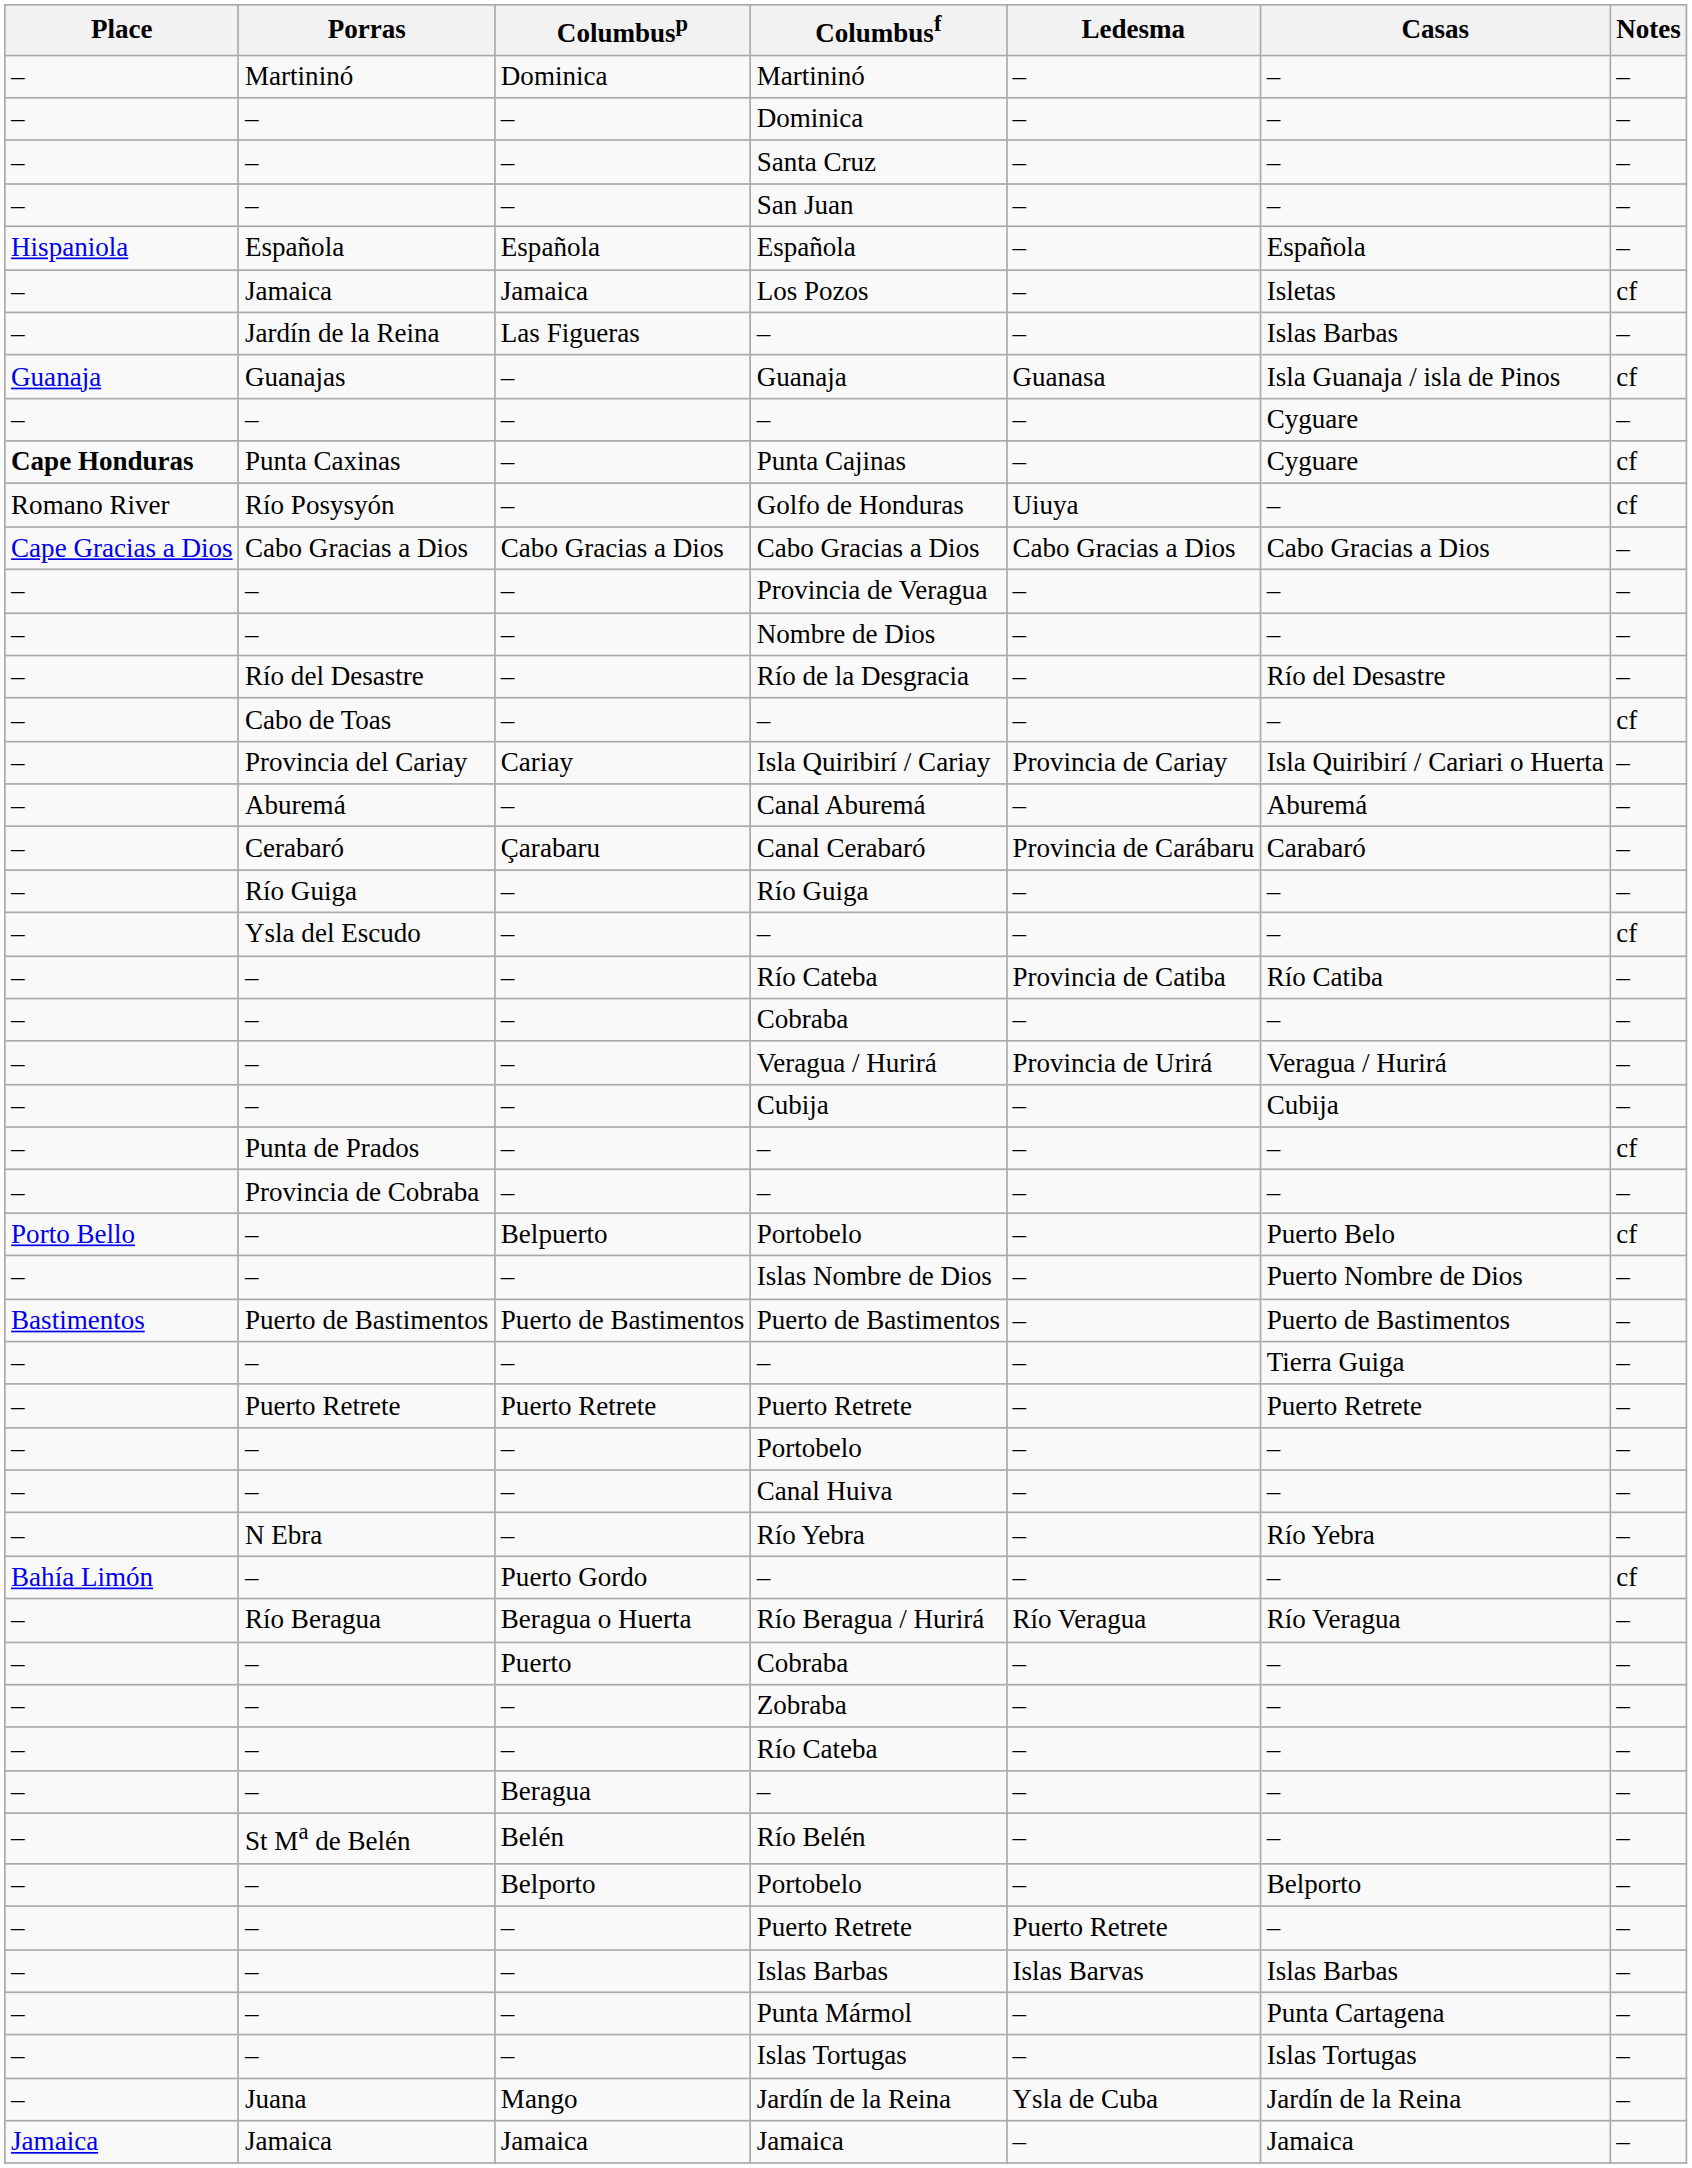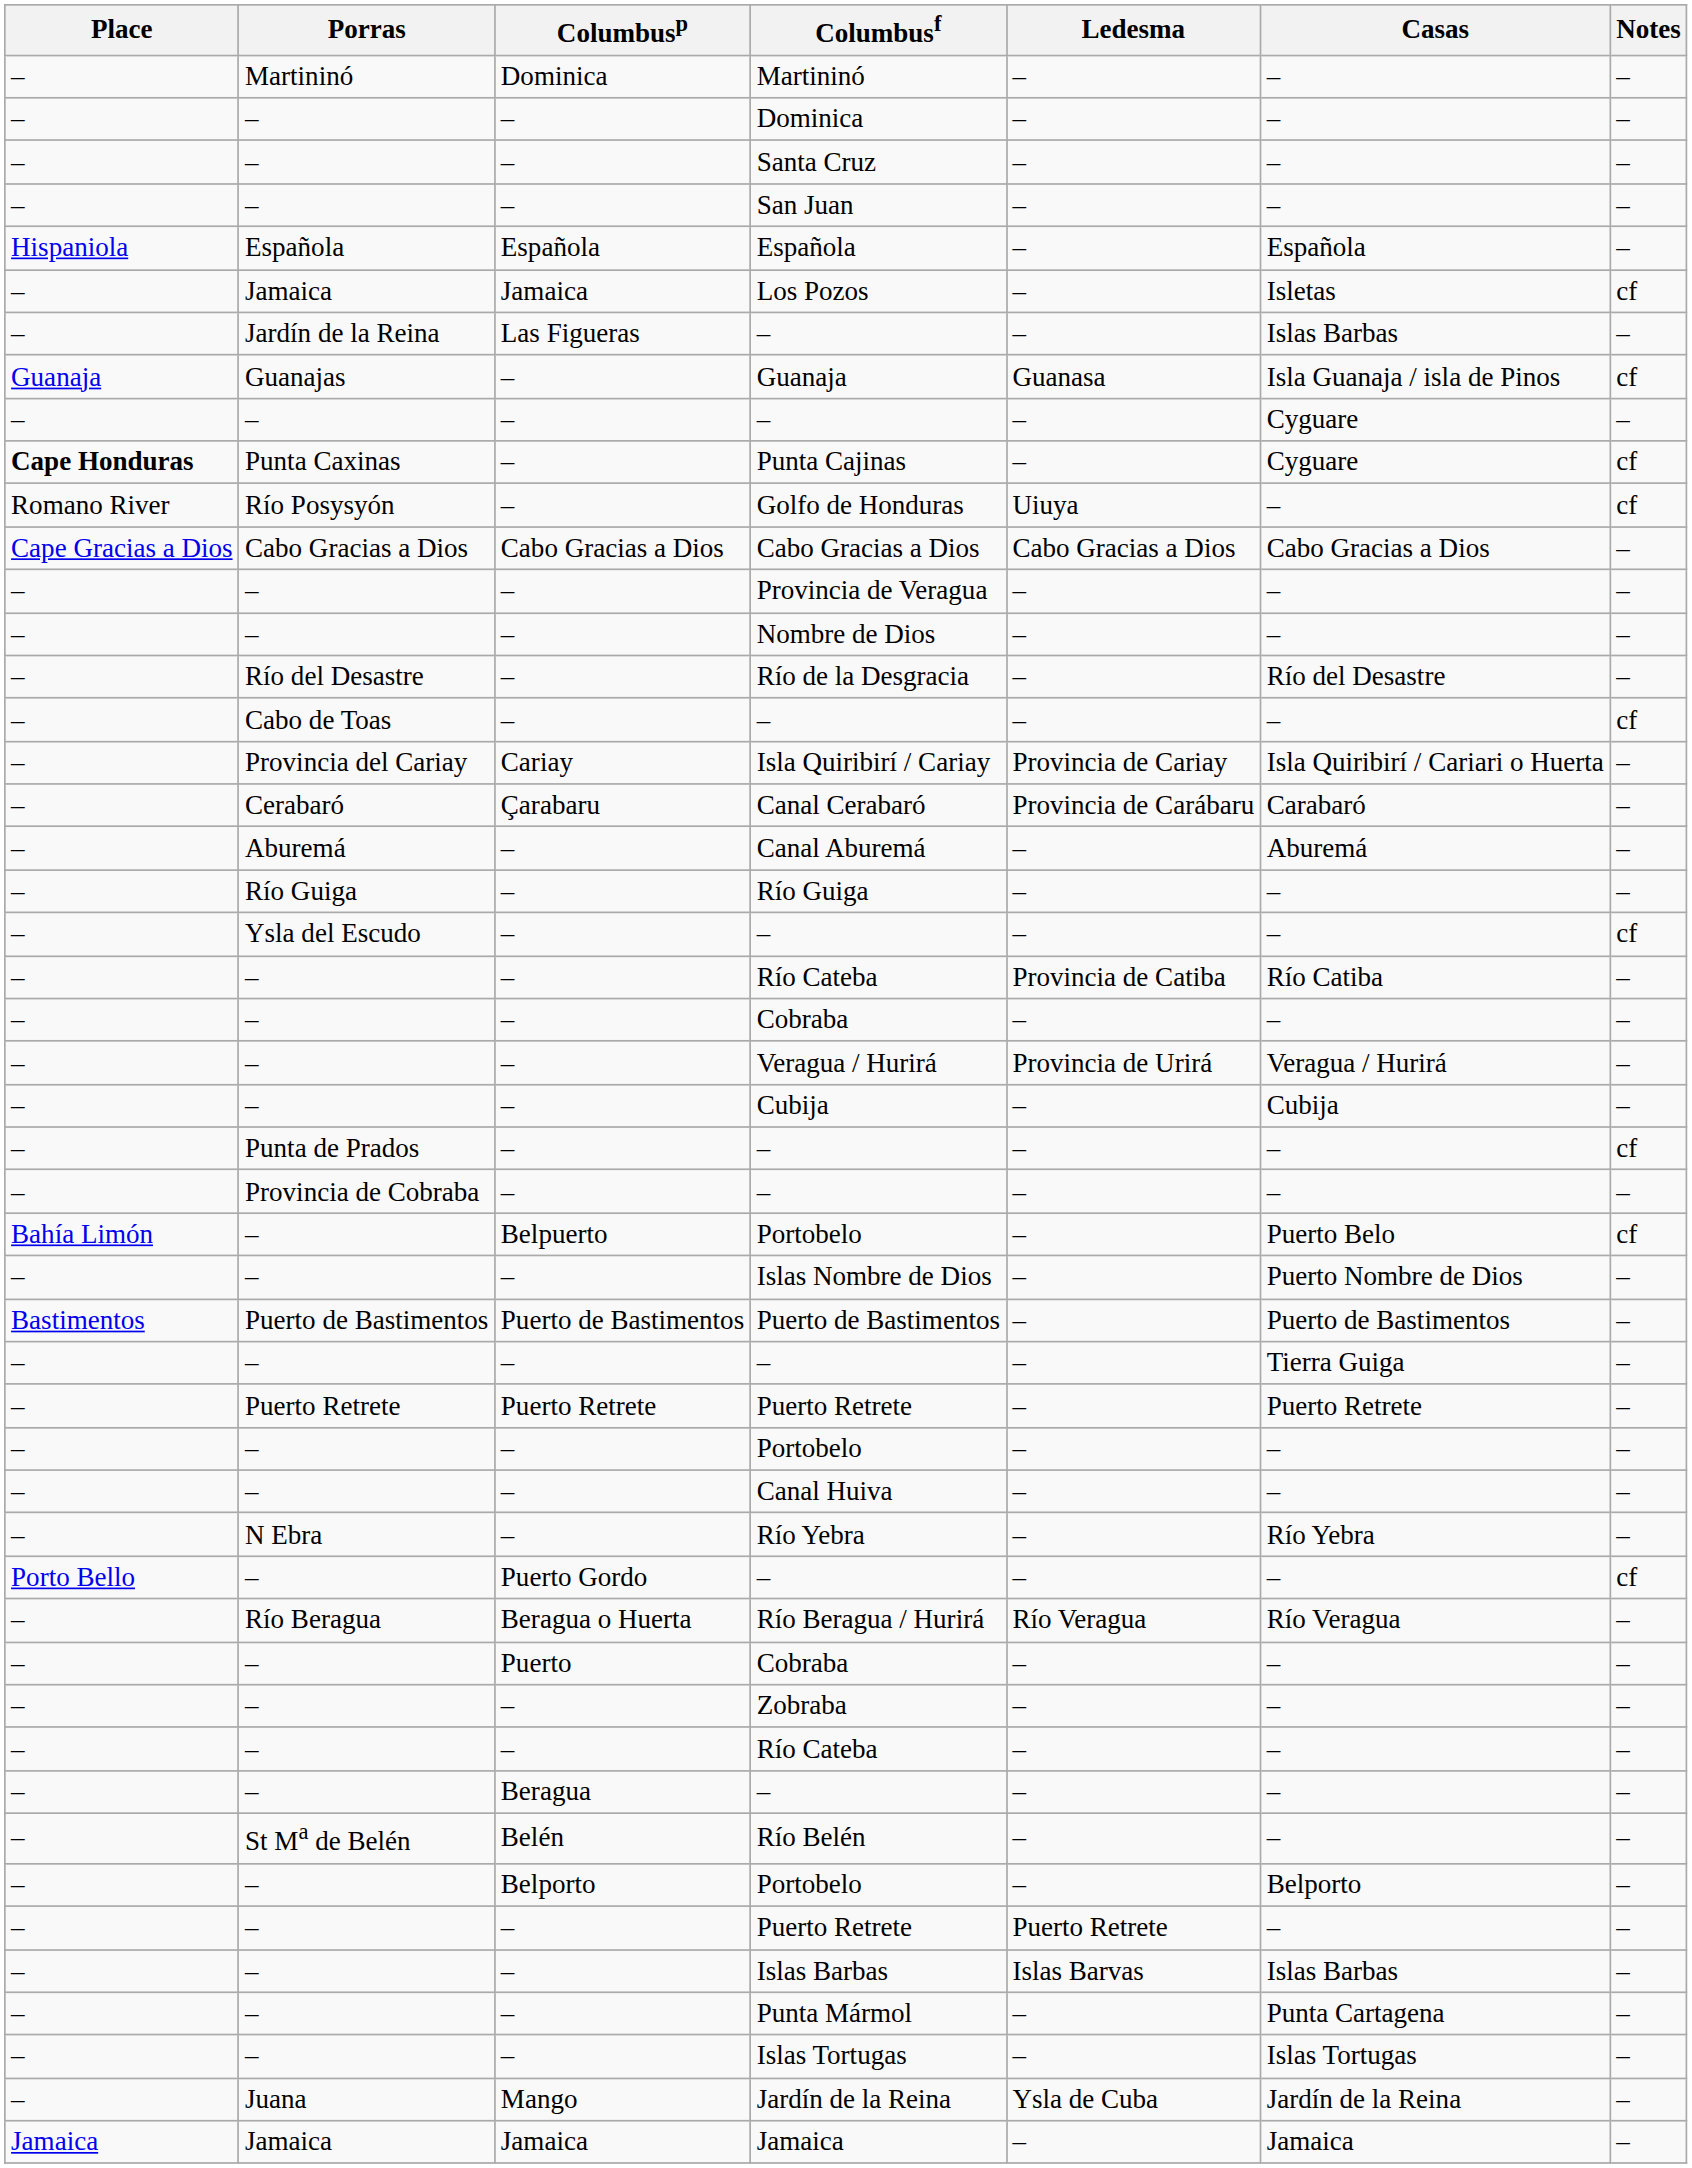 <table class="wikitable sortable static-row-numbers mw-collapsible">
 <tr>
 <th class=unsortable>Place</th>
 <th class=unsortable>Porras</th>
 <th class=unsortable>Columbus<sup>p</sup></th>
 <th class=unsortable>Columbus<sup>f</sup></th>
 <th class=unsortable>Ledesma</th>
 <th class=unsortable>Casas</th>
 <th class=unsortable>Notes</th>
 </tr>
 <tr>
 <td>–</td>
 <td>Martininó</td>
 <td>Dominica</td>
 <td>Martininó</td>
 <td>–</td>
 <td>–</td>
 <td>–</td>
 </tr>
 <tr>
 <td>–</td>
 <td>–</td>
 <td>–</td>
 <td>Dominica</td>
 <td>–</td>
 <td>–</td>
 <td>–</td>
 </tr>
 <tr>
 <td>–</td>
 <td>–</td>
 <td>–</td>
 <td>Santa Cruz</td>
 <td>–</td>
 <td>–</td>
 <td>–</td>
 </tr>
 <tr>
 <td>–</td>
 <td>–</td>
 <td>–</td>
 <td>San Juan</td>
 <td>–</td>
 <td>–</td>
 <td>–</td>
 </tr>
 <tr>
 <td><a href='#'>Hispaniola</a></td>
 <td>Española</td>
 <td>Española</td>
 <td>Española</td>
 <td>–</td>
 <td>Española</td>
 <td>–</td>
 </tr>
 <tr>
 <td>–</td>
 <td>Jamaica</td>
 <td>Jamaica</td>
 <td>Los Pozos</td>
 <td>–</td>
 <td>Isletas</td>
 <td>cf</td>
 </tr>
 <tr>
 <td>–</td>
 <td>Jardín de la Reina</td>
 <td>Las Figueras</td>
 <td>–</td>
 <td>–</td>
 <td>Islas Barbas</td>
 <td>–</td>
 </tr>
 <tr>
 <td><a href='#'>Guanaja</a></td>
 <td>Guanajas</td>
 <td>–</td>
 <td>Guanaja</td>
 <td>Guanasa</td>
 <td>Isla Guanaja / isla de Pinos</td>
 <td>cf</td>
 </tr>
 <tr>
 <td>–</td>
 <td>–</td>
 <td>–</td>
 <td>–</td>
 <td>–</td>
 <td>Cyguare</td>
 <td>–</td>
 </tr>
 <tr>
 <td><strong>Cape Honduras</strong></td>
 <td>Punta Caxinas</td>
 <td>–</td>
 <td>Punta Cajinas</td>
 <td>–</td>
 <td>Cyguare</td>
 <td>cf</td>
 </tr>
 <tr>
 <td>Romano River</td>
 <td>Río Posysyón</td>
 <td>–</td>
 <td>Golfo de Honduras</td>
 <td>Uiuya</td>
 <td>–</td>
 <td>cf</td>
 </tr>
 <tr>
 <td><a href='#'>Cape Gracias a Dios</a></td>
 <td>Cabo Gracias a Dios</td>
 <td>Cabo Gracias a Dios</td>
 <td>Cabo Gracias a Dios</td>
 <td>Cabo Gracias a Dios</td>
 <td>Cabo Gracias a Dios</td>
 <td>–</td>
 </tr>
 <tr>
 <td>–</td>
 <td>–</td>
 <td>–</td>
 <td>Provincia de Veragua</td>
 <td>–</td>
 <td>–</td>
 <td>–</td>
 </tr>
 <tr>
 <td>–</td>
 <td>–</td>
 <td>–</td>
 <td>Nombre de Dios</td>
 <td>–</td>
 <td>–</td>
 <td>–</td>
 </tr>
 <tr>
 <td>–</td>
 <td>Río del Desastre</td>
 <td>–</td>
 <td>Río de la Desgracia</td>
 <td>–</td>
 <td>Río del Desastre</td>
 <td>–</td>
 </tr>
 <tr>
 <td>–</td>
 <td>Cabo de Toas</td>
 <td>–</td>
 <td>–</td>
 <td>–</td>
 <td>–</td>
 <td>cf</td>
 </tr>
 <tr>
 <td>–</td>
 <td>Provincia del Cariay</td>
 <td>Cariay</td>
 <td>Isla Quiribirí / Cariay</td>
 <td>Provincia de Cariay</td>
 <td>Isla Quiribirí / Cariari o Huerta</td>
 <td>–</td>
 </tr>
 <tr>
 <td>–</td>
+<td>Cerabaró</td>
+<td>Çarabaru</td>
+<td>Canal Cerabaró</td>
+<td>Provincia de Carábaru</td>
+<td>Carabaró</td>
+<td>–</td>
+</tr>
+<tr>
+<td>–</td>
 <td>Aburemá</td>
 <td>–</td>
 <td>Canal Aburemá</td>
 <td>–</td>
 <td>Aburemá</td>
-<td>–</td>
-</tr>
-<tr>
-<td>–</td>
-<td>Cerabaró</td>
-<td>Çarabaru</td>
-<td>Canal Cerabaró</td>
-<td>Provincia de Carábaru</td>
-<td>Carabaró</td>
 <td>–</td>
 </tr>
 <tr>
 <td>–</td>
 <td>Río Guiga</td>
 <td>–</td>
 <td>Río Guiga</td>
 <td>–</td>
 <td>–</td>
 <td>–</td>
 </tr>
 <tr>
 <td>–</td>
 <td>Ysla del Escudo</td>
 <td>–</td>
 <td>–</td>
 <td>–</td>
 <td>–</td>
 <td>cf</td>
 </tr>
 <tr>
 <td>–</td>
 <td>–</td>
 <td>–</td>
 <td>Río Cateba</td>
 <td>Provincia de Catiba</td>
 <td>Río Catiba</td>
 <td>–</td>
 </tr>
 <tr>
 <td>–</td>
 <td>–</td>
 <td>–</td>
 <td>Cobraba</td>
 <td>–</td>
 <td>–</td>
 <td>–</td>
 </tr>
 <tr>
 <td>–</td>
 <td>–</td>
 <td>–</td>
 <td>Veragua / Hurirá</td>
 <td>Provincia de Urirá</td>
 <td>Veragua / Hurirá</td>
 <td>–</td>
 </tr>
 <tr>
 <td>–</td>
 <td>–</td>
 <td>–</td>
 <td>Cubija</td>
 <td>–</td>
 <td>Cubija</td>
 <td>–</td>
 </tr>
 <tr>
 <td>–</td>
 <td>Punta de Prados</td>
 <td>–</td>
 <td>–</td>
 <td>–</td>
 <td>–</td>
 <td>cf</td>
 </tr>
 <tr>
 <td>–</td>
 <td>Provincia de Cobraba</td>
 <td>–</td>
 <td>–</td>
 <td>–</td>
 <td>–</td>
 <td>–</td>
 </tr>
 <tr>
-<td><a href='#'>Porto Bello</a></td>
+<td><a href='#'>Bahía Limón</a></td>
 <td>–</td>
 <td>Belpuerto</td>
 <td>Portobelo</td>
 <td>–</td>
 <td>Puerto Belo</td>
 <td>cf</td>
 </tr>
 <tr>
 <td>–</td>
 <td>–</td>
 <td>–</td>
 <td>Islas Nombre de Dios</td>
 <td>–</td>
 <td>Puerto Nombre de Dios</td>
 <td>–</td>
 </tr>
 <tr>
 <td><a href='#'>Bastimentos</a></td>
 <td>Puerto de Bastimentos</td>
 <td>Puerto de Bastimentos</td>
 <td>Puerto de Bastimentos</td>
 <td>–</td>
 <td>Puerto de Bastimentos</td>
 <td>–</td>
 </tr>
 <tr>
 <td>–</td>
 <td>–</td>
 <td>–</td>
 <td>–</td>
 <td>–</td>
 <td>Tierra Guiga</td>
 <td>–</td>
 </tr>
 <tr>
 <td>–</td>
 <td>Puerto Retrete</td>
 <td>Puerto Retrete</td>
 <td>Puerto Retrete</td>
 <td>–</td>
 <td>Puerto Retrete</td>
 <td>–</td>
 </tr>
 <tr>
 <td>–</td>
 <td>–</td>
 <td>–</td>
 <td>Portobelo</td>
 <td>–</td>
 <td>–</td>
 <td>–</td>
 </tr>
 <tr>
 <td>–</td>
 <td>–</td>
 <td>–</td>
 <td>Canal Huiva</td>
 <td>–</td>
 <td>–</td>
 <td>–</td>
 </tr>
 <tr>
 <td>–</td>
 <td>N Ebra</td>
 <td>–</td>
 <td>Río Yebra</td>
 <td>–</td>
 <td>Río Yebra</td>
 <td>–</td>
 </tr>
 <tr>
-<td><a href='#'>Bahía Limón</a></td>
+<td><a href='#'>Porto Bello</a></td>
 <td>–</td>
 <td>Puerto Gordo</td>
 <td>–</td>
 <td>–</td>
 <td>–</td>
 <td>cf</td>
 </tr>
 <tr>
 <td>–</td>
 <td>Río Beragua</td>
 <td>Beragua o Huerta</td>
 <td>Río Beragua / Hurirá</td>
 <td>Río Veragua</td>
 <td>Río Veragua</td>
 <td>–</td>
 </tr>
 <tr>
 <td>–</td>
 <td>–</td>
 <td>Puerto</td>
 <td>Cobraba</td>
 <td>–</td>
 <td>–</td>
 <td>–</td>
 </tr>
 <tr>
 <td>–</td>
 <td>–</td>
 <td>–</td>
 <td>Zobraba</td>
 <td>–</td>
 <td>–</td>
 <td>–</td>
 </tr>
 <tr>
 <td>–</td>
 <td>–</td>
 <td>–</td>
 <td>Río Cateba</td>
 <td>–</td>
 <td>–</td>
 <td>–</td>
 </tr>
 <tr>
 <td>–</td>
 <td>–</td>
 <td>Beragua</td>
 <td>–</td>
 <td>–</td>
 <td>–</td>
 <td>–</td>
 </tr>
 <tr>
 <td>–</td>
 <td>St M<sup>a</sup> de Belén</td>
 <td>Belén</td>
 <td>Río Belén</td>
 <td>–</td>
 <td>–</td>
 <td>–</td>
 </tr>
 <tr>
 <td>–</td>
 <td>–</td>
 <td>Belporto</td>
 <td>Portobelo</td>
 <td>–</td>
 <td>Belporto</td>
 <td>–</td>
 </tr>
 <tr>
 <td>–</td>
 <td>–</td>
 <td>–</td>
 <td>Puerto Retrete</td>
 <td>Puerto Retrete</td>
 <td>–</td>
 <td>–</td>
 </tr>
 <tr>
 <td>–</td>
 <td>–</td>
 <td>–</td>
 <td>Islas Barbas</td>
 <td>Islas Barvas</td>
 <td>Islas Barbas</td>
 <td>–</td>
 </tr>
 <tr>
 <td>–</td>
 <td>–</td>
 <td>–</td>
 <td>Punta Mármol</td>
 <td>–</td>
 <td>Punta Cartagena</td>
 <td>–</td>
 </tr>
 <tr>
 <td>–</td>
 <td>–</td>
 <td>–</td>
 <td>Islas Tortugas</td>
 <td>–</td>
 <td>Islas Tortugas</td>
 <td>–</td>
 </tr>
 <tr>
 <td>–</td>
 <td>Juana</td>
 <td>Mango</td>
 <td>Jardín de la Reina</td>
 <td>Ysla de Cuba</td>
 <td>Jardín de la Reina</td>
 <td>–</td>
 </tr>
 <tr>
 <td><a href='#'>Jamaica</a></td>
 <td>Jamaica</td>
 <td>Jamaica</td>
 <td>Jamaica</td>
 <td>–</td>
 <td>Jamaica</td>
 <td>–</td>
 </tr>
 </table>
